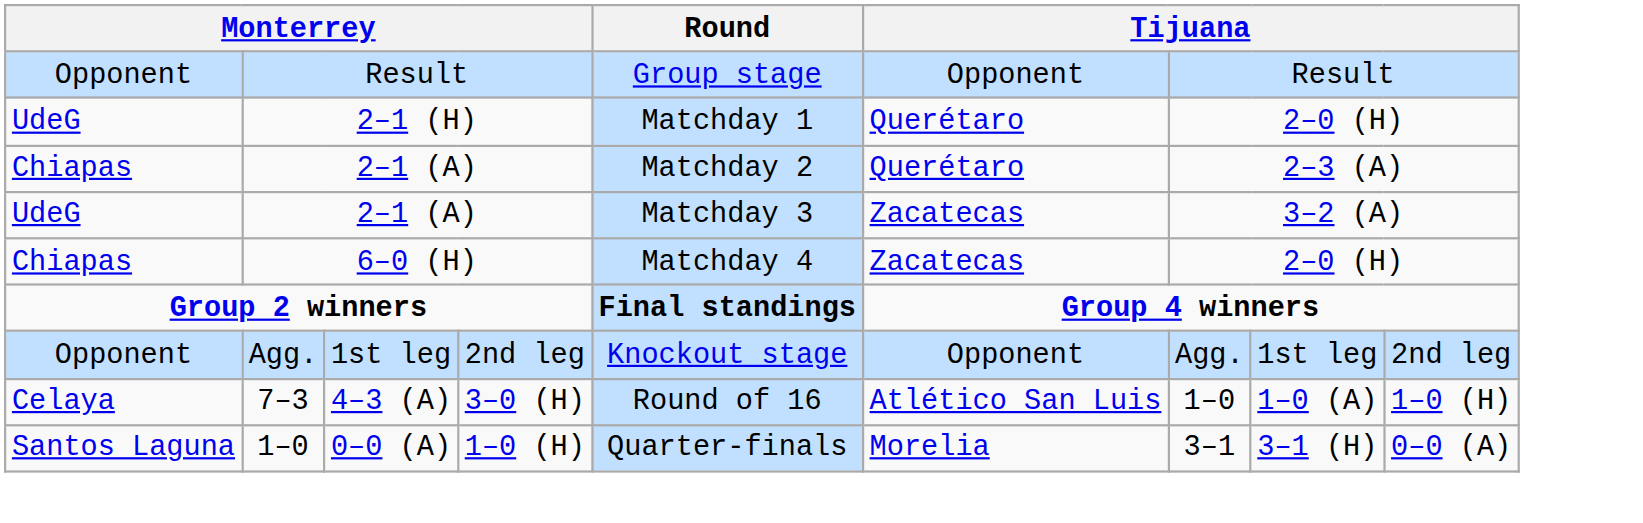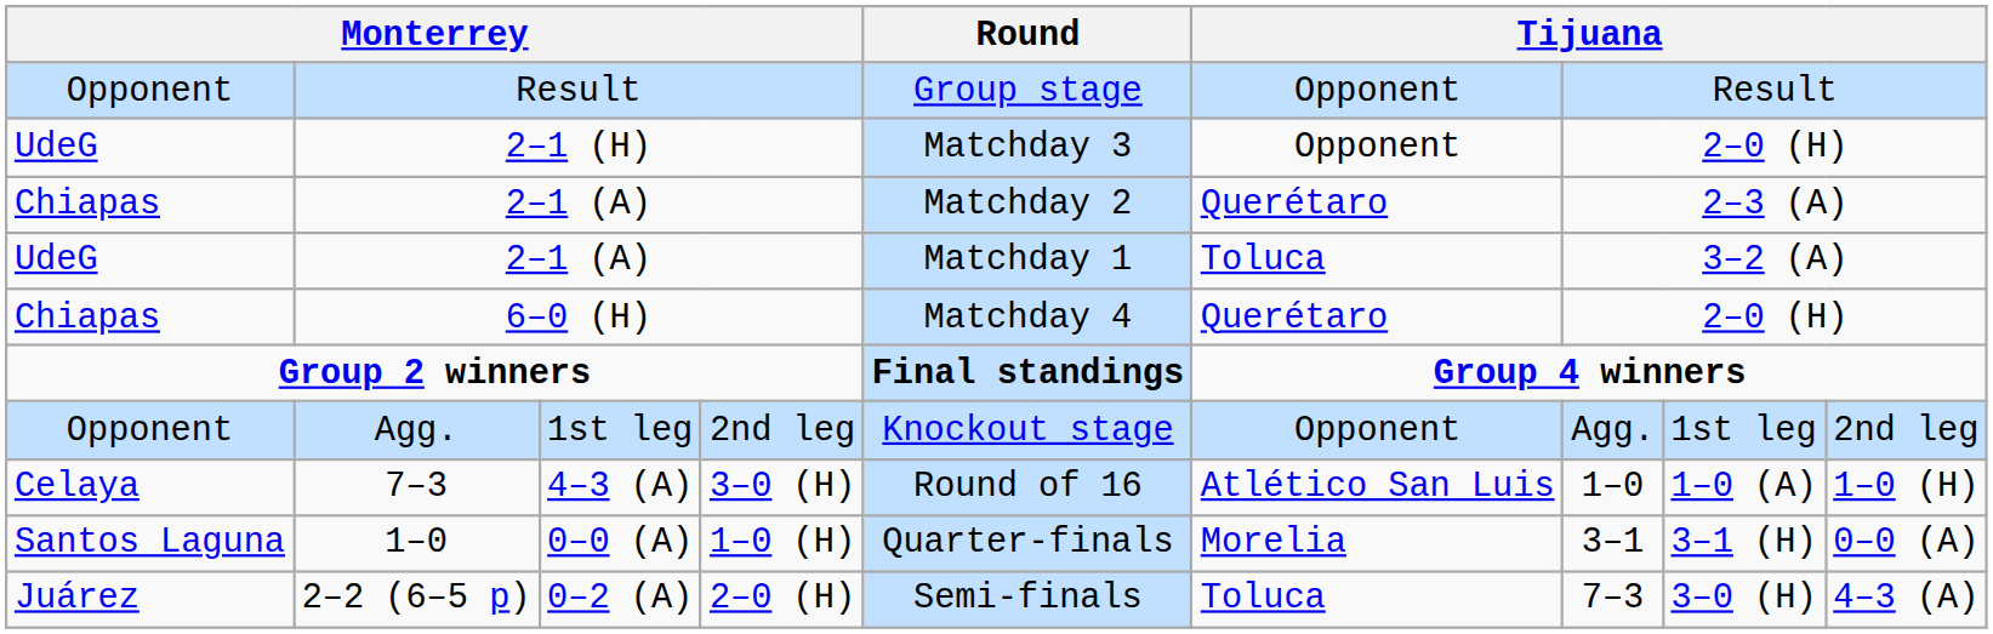 <table class="wikitable" style="text-align:center">
 <tr>
 <th colspan=4><a href='#'>Monterrey</a></th>
 <th>Round</th>
 <th colspan=4><a href='#'>Tijuana</a></th>
 </tr>
 <tr style="background:#c1e0ff;">
 <td>Opponent</td>
 <td colspan=3>Result</td>
 <td><a href='#'>Group stage</a></td>
 <td>Opponent</td>
 <td colspan=3>Result</td>
 </tr>
 <tr>
 <td align=left><a href='#'>UdeG</a></td>
 <td colspan=3><a href='#'>2–1</a> (H)</td>
-<td style="background:#c1e0ff;">Matchday 1</td>
-<td align=left><a href='#'>Querétaro</a></td>
+<td style="background:#c1e0ff;">Matchday 3</td>
+<td>Opponent</td>
 <td colspan=3><a href='#'>2–0</a> (H)</td>
 </tr>
 <tr>
 <td align=left><a href='#'>Chiapas</a></td>
 <td colspan=3><a href='#'>2–1</a> (A)</td>
 <td style="background:#c1e0ff;">Matchday 2</td>
 <td align=left><a href='#'>Querétaro</a></td>
 <td colspan=3><a href='#'>2–3</a> (A)</td>
 </tr>
 <tr>
 <td align=left><a href='#'>UdeG</a></td>
 <td colspan=3><a href='#'>2–1</a> (A)</td>
-<td style="background:#c1e0ff;">Matchday 3</td>
-<td align=left><a href='#'>Zacatecas</a></td>
+<td style="background:#c1e0ff;">Matchday 1</td>
+<td align="left"><a href='#'>Toluca</a></td>
 <td colspan=3><a href='#'>3–2</a> (A)</td>
 </tr>
 <tr>
 <td align=left><a href='#'>Chiapas</a></td>
 <td colspan=3><a href='#'>6–0</a> (H)</td>
 <td style="background:#c1e0ff;">Matchday 4</td>
-<td align=left><a href='#'>Zacatecas</a></td>
+<td align=left><a href='#'>Querétaro</a></td>
 <td colspan=3><a href='#'>2–0</a> (H)</td>
 </tr>
 <tr>
 <td colspan=4 valign=top><strong><a href='#'>Group 2</a> winners</strong><br></td>
 <td style="background:#c1e0ff;"><strong>Final standings</strong></td>
 <td colspan=4 valign=top><strong><a href='#'>Group 4</a> winners</strong><br></td>
 </tr>
 <tr style="background:#C1E0FF">
 <td>Opponent</td>
 <td>Agg.</td>
 <td>1st leg</td>
 <td>2nd leg</td>
 <td><a href='#'>Knockout stage</a></td>
 <td>Opponent</td>
 <td>Agg.</td>
 <td>1st leg</td>
 <td>2nd leg</td>
 </tr>
 <tr>
 <td align="left"><a href='#'>Celaya</a></td>
 <td>7–3</td>
 <td><a href='#'>4–3</a> (A)</td>
 <td><a href='#'>3–0</a> (H)</td>
 <td style="background:#C1E0FF">Round of 16</td>
 <td align="left"><a href='#'>Atlético San Luis</a></td>
 <td>1–0</td>
 <td><a href='#'>1–0</a> (A)</td>
 <td><a href='#'>1–0</a> (H)</td>
 </tr>
 <tr>
 <td align="left"><a href='#'>Santos Laguna</a></td>
 <td>1–0</td>
 <td><a href='#'>0–0</a> (A)</td>
 <td><a href='#'>1–0</a> (H)</td>
 <td style="background:#C1E0FF">Quarter-finals</td>
 <td align="left"><a href='#'>Morelia</a></td>
 <td>3–1</td>
 <td><a href='#'>3–1</a> (H)</td>
 <td><a href='#'>0–0</a> (A)</td>
 </tr>
+<tr>
+<td align="left"><a href='#'>Juárez</a></td>
+<td>2–2 (6–5 <a href='#'>p</a>)</td>
+<td><a href='#'>0–2</a> (A)</td>
+<td><a href='#'>2–0</a> (H)</td>
+<td style="background:#C1E0FF">Semi-finals</td>
+<td align="left"><a href='#'>Toluca</a></td>
+<td>7–3</td>
+<td><a href='#'>3–0</a> (H)</td>
+<td><a href='#'>4–3</a> (A)</td>
+</tr>
 </table>
